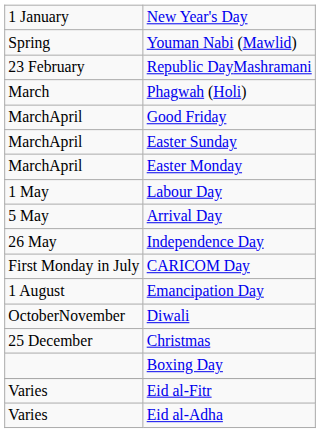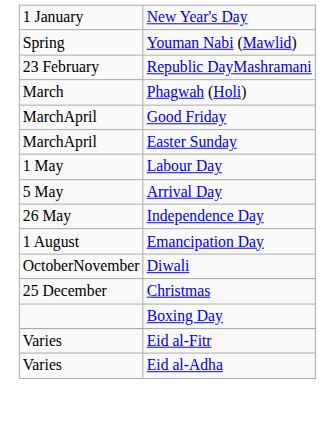 <table style="float:right;" class="wikitable">
 <tr>
 <td>1 January</td>
 <td><a href='#'>New Year's Day</a></td>
 </tr>
 <tr>
 <td>Spring</td>
 <td><a href='#'>Youman Nabi</a> (<a href='#'>Mawlid</a>)</td>
 </tr>
 <tr>
 <td>23 February</td>
 <td><a href='#'>Republic Day</a><a href='#'>Mashramani</a></td>
 </tr>
 <tr>
 <td>March</td>
 <td><a href='#'>Phagwah</a> (<a href='#'>Holi</a>)</td>
 </tr>
 <tr>
 <td>MarchApril</td>
 <td><a href='#'>Good Friday</a></td>
 </tr>
 <tr>
 <td>MarchApril</td>
 <td><a href='#'>Easter Sunday</a></td>
 </tr>
 <tr>
-<td>MarchApril</td>
-<td><a href='#'>Easter Monday</a></td>
-</tr>
-<tr>
 <td>1 May</td>
 <td><a href='#'>Labour Day</a></td>
 </tr>
 <tr>
 <td>5 May</td>
 <td><a href='#'>Arrival Day</a></td>
 </tr>
 <tr>
 <td>26 May</td>
 <td><a href='#'>Independence Day</a></td>
-</tr>
-<tr>
-<td>First Monday in July</td>
-<td><a href='#'>CARICOM Day</a></td>
 </tr>
 <tr>
 <td>1 August</td>
 <td><a href='#'>Emancipation Day</a></td>
 </tr>
 <tr>
 <td>OctoberNovember</td>
 <td><a href='#'>Diwali</a></td>
 </tr>
 <tr>
 <td>25 December</td>
 <td><a href='#'>Christmas</a></td>
 </tr>
 <tr>
 <td></td>
 <td><a href='#'>Boxing Day</a></td>
 </tr>
 <tr>
 </tr>
 <tr>
 <td>Varies</td>
 <td><a href='#'>Eid al-Fitr</a></td>
 </tr>
 <tr>
 <td>Varies</td>
 <td><a href='#'>Eid al-Adha</a></td>
 </tr>
 </table>
